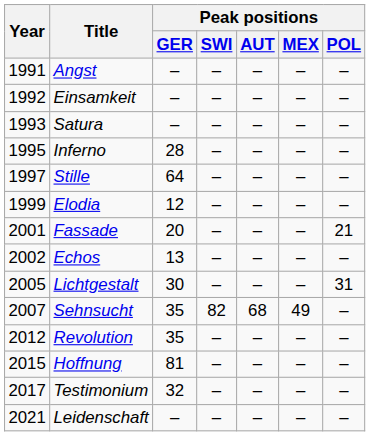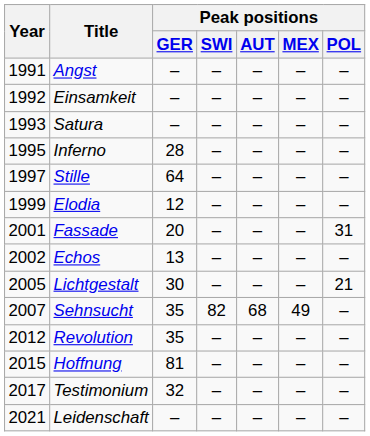 <table class="wikitable">
 <tr>
 <th rowspan="2">Year</th>
 <th rowspan="2" width="80">Title</th>
 <th colspan="5">Peak positions</th>
 </tr>
 <tr>
 <th><a href='#'>GER</a><br></th>
 <th><a href='#'>SWI</a><br></th>
 <th><a href='#'>AUT</a><br></th>
 <th><a href='#'>MEX</a></th>
 <th><a href='#'>POL</a></th>
 </tr>
 <tr>
 <td>1991</td>
 <td><em><a href='#'>Angst</a></em></td>
 <td align="center" >–</td>
 <td align="center" >–</td>
 <td align="center" >–</td>
 <td align="center" >–</td>
 <td align="center" >–</td>
 </tr>
 <tr>
 <td>1992</td>
 <td><em>Einsamkeit</em></td>
 <td align="center" >–</td>
 <td align="center" >–</td>
 <td align="center" >–</td>
 <td align="center" >–</td>
 <td align="center" >–</td>
 </tr>
 <tr>
 <td>1993</td>
 <td><em>Satura</em></td>
 <td align="center" >–</td>
 <td align="center" >–</td>
 <td align="center" >–</td>
 <td align="center" >–</td>
 <td align="center" >–</td>
 </tr>
 <tr>
 <td>1995</td>
 <td><em>Inferno</em></td>
 <td align="center" >28</td>
 <td align="center" >–</td>
 <td align="center" >–</td>
 <td align="center" >–</td>
 <td align="center" >–</td>
 </tr>
 <tr>
 <td>1997</td>
 <td><em><a href='#'>Stille</a></em></td>
 <td align="center" >64</td>
 <td align="center" >–</td>
 <td align="center" >–</td>
 <td align="center" >–</td>
 <td align="center" >–</td>
 </tr>
 <tr>
 <td>1999</td>
 <td><em><a href='#'>Elodia</a></em></td>
 <td align="center" >12</td>
 <td align="center" >–</td>
 <td align="center" >–</td>
 <td align="center" >–</td>
 <td align="center" >–</td>
 </tr>
 <tr>
 <td>2001</td>
 <td><em><a href='#'>Fassade</a></em></td>
 <td align="center" >20</td>
 <td align="center" >–</td>
 <td align="center" >–</td>
 <td align="center" >–</td>
-<td align="center" >21</td>
+<td align="center" >31</td>
 </tr>
 <tr>
 <td>2002</td>
 <td><em><a href='#'>Echos</a></em></td>
 <td align="center" >13</td>
 <td align="center" >–</td>
 <td align="center" >–</td>
 <td align="center" >–</td>
 <td align="center" >–</td>
 </tr>
 <tr>
 <td>2005</td>
 <td><em><a href='#'>Lichtgestalt</a></em></td>
 <td align="center" >30</td>
 <td align="center" >–</td>
 <td align="center" >–</td>
 <td align="center" >–</td>
-<td align="center" >31</td>
+<td align="center" >21</td>
 </tr>
 <tr>
 <td>2007</td>
 <td><em><a href='#'>Sehnsucht</a></em></td>
 <td align="center" >35</td>
 <td align="center" >82</td>
 <td align="center" >68</td>
 <td align="center" >49</td>
 <td align="center" >–</td>
 </tr>
 <tr>
 <td>2012</td>
 <td><em><a href='#'>Revolution</a></em></td>
 <td align="center" >35</td>
 <td align="center" >–</td>
 <td align="center" >–</td>
 <td align="center" >–</td>
 <td align="center" >–</td>
 </tr>
 <tr>
 <td>2015</td>
 <td><em><a href='#'>Hoffnung</a></em></td>
 <td align="center" >81</td>
 <td align="center" >–</td>
 <td align="center" >–</td>
 <td align="center" >–</td>
 <td align="center" >–</td>
 </tr>
 <tr>
 <td>2017</td>
 <td><em>Testimonium</em></td>
 <td align="center" >32</td>
 <td align="center" >–</td>
 <td align="center" >–</td>
 <td align="center" >–</td>
 <td align="center" >–</td>
 </tr>
 <tr style="text-align: center;">
 <td>2021</td>
 <td - style="text-align: left;"><em>Leidenschaft</em></td>
 <td>–</td>
 <td>–</td>
 <td>–</td>
 <td>–</td>
 <td>–</td>
 </tr>
 </table>
